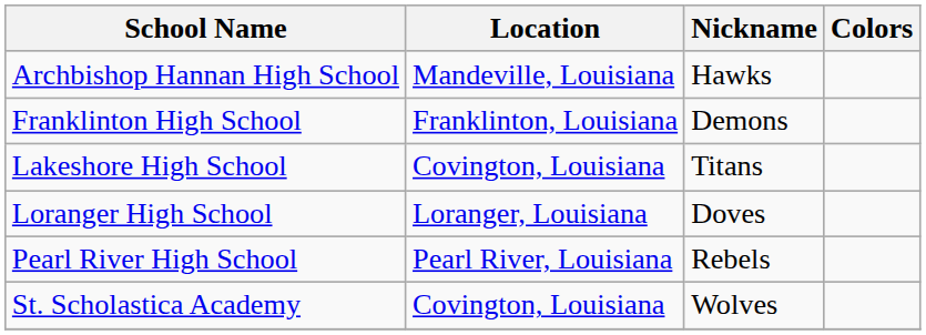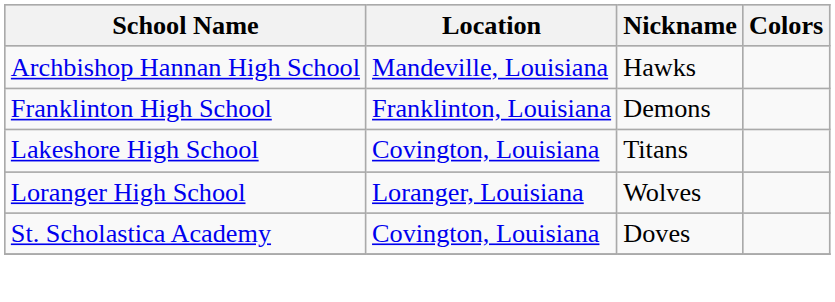 <table class="wikitable">
 <tr>
 <th>School Name</th>
 <th>Location</th>
 <th>Nickname</th>
 <th>Colors</th>
 </tr>
 <tr>
 <td><a href='#'>Archbishop Hannan High School</a></td>
 <td><a href='#'>Mandeville, Louisiana</a></td>
 <td>Hawks</td>
 <td>  </td>
 </tr>
 <tr>
 <td><a href='#'>Franklinton High School</a></td>
 <td><a href='#'>Franklinton, Louisiana</a></td>
 <td>Demons</td>
 <td> </td>
 </tr>
 <tr>
 <td><a href='#'>Lakeshore High School</a></td>
 <td><a href='#'>Covington, Louisiana</a></td>
 <td>Titans</td>
 <td> </td>
 </tr>
 <tr>
 <td><a href='#'>Loranger High School</a></td>
 <td><a href='#'>Loranger, Louisiana</a></td>
-<td>Doves</td>
+<td>Wolves</td>
 <td>  </td>
-</tr>
-<tr>
-<td><a href='#'>Pearl River High School</a></td>
-<td><a href='#'>Pearl River, Louisiana</a></td>
-<td>Rebels</td>
-<td> </td>
 </tr>
 <tr>
 <td><a href='#'>St. Scholastica Academy</a></td>
 <td><a href='#'>Covington, Louisiana</a></td>
-<td>Wolves</td>
+<td>Doves</td>
 <td> </td>
 </tr>
 <tr>
 </tr>
 </table>
